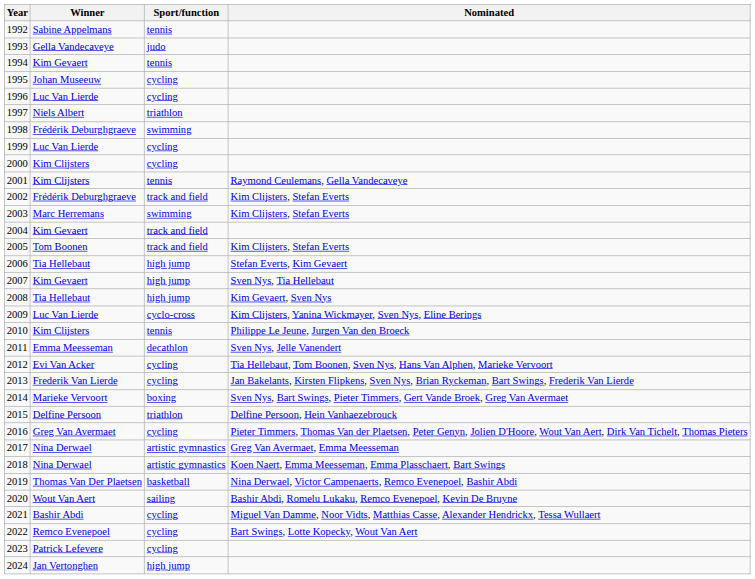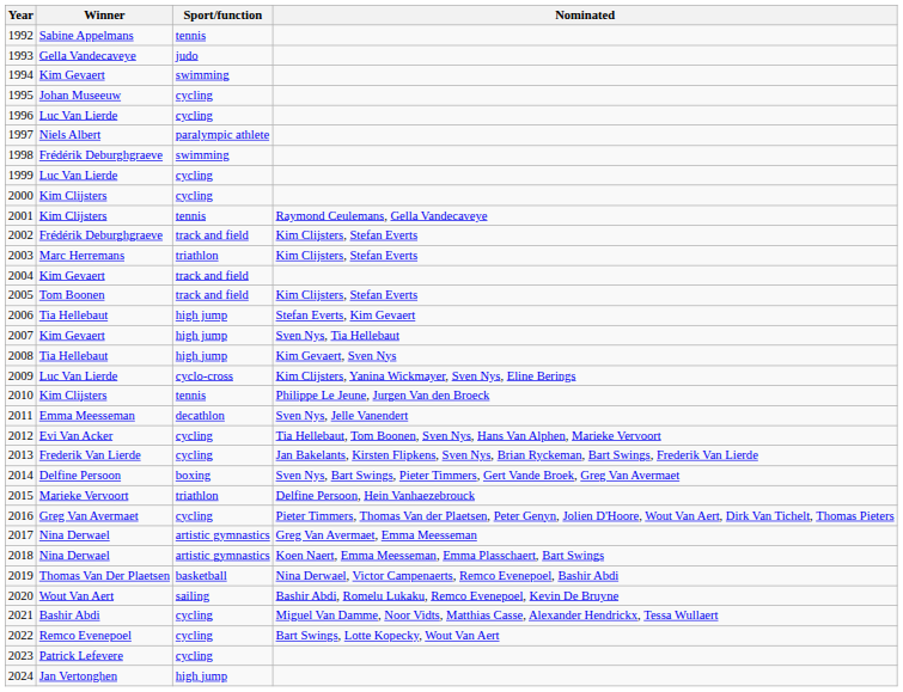 <table class="wikitable">
 <tr>
 <th>Year</th>
 <th>Winner</th>
 <th>Sport/function</th>
 <th>Nominated</th>
 </tr>
 <tr -->
 <td>1992</td>
 <td><a href='#'>Sabine Appelmans</a></td>
 <td><a href='#'>tennis</a></td>
 <td></td>
 </tr>
 <tr -->
 <td>1993</td>
 <td><a href='#'>Gella Vandecaveye</a></td>
 <td><a href='#'>judo</a></td>
 <td></td>
 </tr>
 <tr -->
 <td>1994</td>
 <td><a href='#'>Kim Gevaert</a></td>
-<td><a href='#'>tennis</a></td>
+<td><a href='#'>swimming</a></td>
 <td></td>
 </tr>
 <tr -->
 <td>1995</td>
 <td><a href='#'>Johan Museeuw</a></td>
 <td><a href='#'>cycling</a></td>
 <td></td>
 </tr>
 <tr -->
 <td>1996</td>
 <td><a href='#'>Luc Van Lierde</a></td>
 <td><a href='#'>cycling</a></td>
 <td></td>
 </tr>
 <tr -->
 <td>1997</td>
 <td><a href='#'>Niels Albert</a></td>
-<td><a href='#'>triathlon</a></td>
+<td><a href='#'>paralympic athlete</a></td>
 <td></td>
 </tr>
 <tr -->
 <td>1998</td>
 <td><a href='#'>Frédérik Deburghgraeve</a></td>
 <td><a href='#'>swimming</a></td>
 <td></td>
 </tr>
 <tr -->
 <td>1999</td>
 <td><a href='#'>Luc Van Lierde</a></td>
 <td><a href='#'>cycling</a></td>
 <td></td>
 </tr>
 <tr -->
 <td>2000</td>
 <td><a href='#'>Kim Clijsters</a></td>
 <td><a href='#'>cycling</a></td>
 <td></td>
 </tr>
 <tr -->
 <td>2001</td>
 <td><a href='#'>Kim Clijsters</a></td>
 <td><a href='#'>tennis</a></td>
 <td><a href='#'>Raymond Ceulemans</a>, <a href='#'>Gella Vandecaveye</a></td>
 </tr>
 <tr -->
 <td>2002</td>
 <td><a href='#'>Frédérik Deburghgraeve</a></td>
 <td><a href='#'>track and field</a></td>
 <td><a href='#'>Kim Clijsters</a>, <a href='#'>Stefan Everts</a></td>
 </tr>
 <tr -->
 <td>2003</td>
 <td><a href='#'>Marc Herremans</a></td>
-<td><a href='#'>swimming</a></td>
+<td><a href='#'>triathlon</a></td>
 <td><a href='#'>Kim Clijsters</a>, <a href='#'>Stefan Everts</a></td>
 </tr>
 <tr -->
 <td>2004</td>
 <td><a href='#'>Kim Gevaert</a></td>
 <td><a href='#'>track and field</a></td>
 <td></td>
 </tr>
 <tr -->
 <td>2005</td>
 <td><a href='#'>Tom Boonen</a></td>
 <td><a href='#'>track and field</a></td>
 <td><a href='#'>Kim Clijsters</a>, <a href='#'>Stefan Everts</a></td>
 </tr>
 <tr -->
 <td>2006</td>
 <td><a href='#'>Tia Hellebaut</a></td>
 <td><a href='#'>high jump</a></td>
 <td><a href='#'>Stefan Everts</a>, <a href='#'>Kim Gevaert</a></td>
 </tr>
 <tr -->
 <td>2007</td>
 <td><a href='#'>Kim Gevaert</a></td>
 <td><a href='#'>high jump</a></td>
 <td><a href='#'>Sven Nys</a>, <a href='#'>Tia Hellebaut</a></td>
 </tr>
 <tr -->
 <td>2008</td>
 <td><a href='#'>Tia Hellebaut</a></td>
 <td><a href='#'>high jump</a></td>
 <td><a href='#'>Kim Gevaert</a>, <a href='#'>Sven Nys</a></td>
 </tr>
 <tr -->
 <td>2009</td>
 <td><a href='#'>Luc Van Lierde</a></td>
 <td><a href='#'>cyclo-cross</a></td>
 <td><a href='#'>Kim Clijsters</a>, <a href='#'>Yanina Wickmayer</a>, <a href='#'>Sven Nys</a>, <a href='#'>Eline Berings</a></td>
 </tr>
 <tr -->
 <td>2010</td>
 <td><a href='#'>Kim Clijsters</a></td>
 <td><a href='#'>tennis</a></td>
 <td><a href='#'>Philippe Le Jeune</a>, <a href='#'>Jurgen Van den Broeck</a></td>
 </tr>
 <tr -->
 <td>2011</td>
 <td><a href='#'>Emma Meesseman</a></td>
 <td><a href='#'>decathlon</a></td>
 <td><a href='#'>Sven Nys</a>, <a href='#'>Jelle Vanendert</a></td>
 </tr>
 <tr -->
 <td>2012</td>
 <td><a href='#'>Evi Van Acker</a></td>
 <td><a href='#'>cycling</a></td>
 <td><a href='#'>Tia Hellebaut</a>, <a href='#'>Tom Boonen</a>, <a href='#'>Sven Nys</a>, <a href='#'>Hans Van Alphen</a>, <a href='#'>Marieke Vervoort</a></td>
 </tr>
 <tr -->
 <td>2013</td>
 <td><a href='#'>Frederik Van Lierde</a></td>
 <td><a href='#'>cycling</a></td>
 <td><a href='#'>Jan Bakelants</a>, <a href='#'>Kirsten Flipkens</a>, <a href='#'>Sven Nys</a>, <a href='#'>Brian Ryckeman</a>, <a href='#'>Bart Swings</a>, <a href='#'>Frederik Van Lierde</a></td>
 </tr>
 <tr -->
 <td>2014</td>
-<td><a href='#'>Marieke Vervoort</a></td>
+<td><a href='#'>Delfine Persoon</a></td>
 <td><a href='#'>boxing</a></td>
 <td><a href='#'>Sven Nys</a>, <a href='#'>Bart Swings</a>, <a href='#'>Pieter Timmers</a>, <a href='#'>Gert Vande Broek</a>, <a href='#'>Greg Van Avermaet</a></td>
 </tr>
 <tr -->
 <td>2015</td>
-<td><a href='#'>Delfine Persoon</a></td>
+<td><a href='#'>Marieke Vervoort</a></td>
 <td><a href='#'>triathlon</a></td>
 <td><a href='#'>Delfine Persoon</a>, <a href='#'>Hein Vanhaezebrouck</a></td>
 </tr>
 <tr -->
 <td>2016</td>
 <td><a href='#'>Greg Van Avermaet</a></td>
 <td><a href='#'>cycling</a></td>
 <td><a href='#'>Pieter Timmers</a>, <a href='#'>Thomas Van der Plaetsen</a>, <a href='#'>Peter Genyn</a>, <a href='#'>Jolien D'Hoore</a>, <a href='#'>Wout Van Aert</a>, <a href='#'>Dirk Van Tichelt</a>, <a href='#'>Thomas Pieters</a></td>
 </tr>
 <tr -->
 <td>2017</td>
 <td><a href='#'>Nina Derwael</a></td>
 <td><a href='#'>artistic gymnastics</a></td>
 <td><a href='#'>Greg Van Avermaet</a>, <a href='#'>Emma Meesseman</a></td>
 </tr>
 <tr -->
 <td>2018</td>
 <td><a href='#'>Nina Derwael</a></td>
 <td><a href='#'>artistic gymnastics</a></td>
 <td><a href='#'>Koen Naert</a>, <a href='#'>Emma Meesseman</a>, <a href='#'>Emma Plasschaert</a>, <a href='#'>Bart Swings</a></td>
 </tr>
 <tr -->
 <td>2019</td>
 <td><a href='#'>Thomas Van Der Plaetsen</a></td>
 <td><a href='#'>basketball</a></td>
 <td><a href='#'>Nina Derwael</a>, <a href='#'>Victor Campenaerts</a>, <a href='#'>Remco Evenepoel</a>, <a href='#'>Bashir Abdi</a></td>
 </tr>
 <tr -->
 <td>2020</td>
 <td><a href='#'>Wout Van Aert</a></td>
 <td><a href='#'>sailing</a></td>
 <td><a href='#'>Bashir Abdi</a>, <a href='#'>Romelu Lukaku</a>, <a href='#'>Remco Evenepoel</a>, <a href='#'>Kevin De Bruyne</a></td>
 </tr>
 <tr -->
 <td>2021</td>
 <td><a href='#'>Bashir Abdi</a></td>
 <td><a href='#'>cycling</a></td>
 <td><a href='#'>Miguel Van Damme</a>, <a href='#'>Noor Vidts</a>, <a href='#'>Matthias Casse</a>, <a href='#'>Alexander Hendrickx</a>, <a href='#'>Tessa Wullaert</a></td>
 </tr>
 <tr -->
 <td>2022</td>
 <td><a href='#'>Remco Evenepoel</a></td>
 <td><a href='#'>cycling</a></td>
 <td><a href='#'>Bart Swings</a>, <a href='#'>Lotte Kopecky</a>, <a href='#'>Wout Van Aert</a></td>
 </tr>
 <tr -->
 <td>2023</td>
 <td><a href='#'>Patrick Lefevere</a></td>
 <td><a href='#'>cycling</a></td>
 <td></td>
 </tr>
 <tr -->
 <td>2024</td>
 <td><a href='#'>Jan Vertonghen</a></td>
 <td><a href='#'>high jump</a></td>
 <td></td>
 </tr>
 </table>
